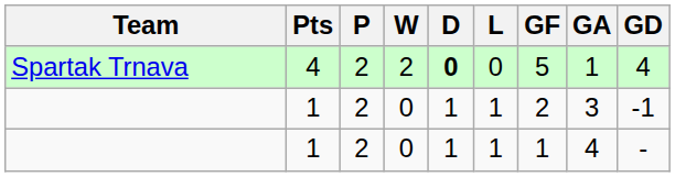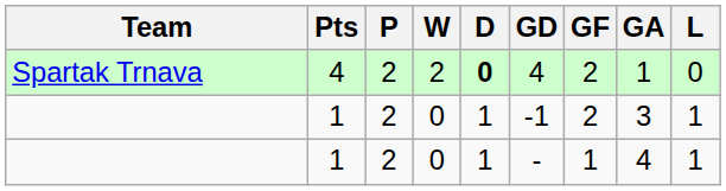 <table class="wikitable" style="text-align: center;">
 <tr>
 <th width="165">Team</th>
 <th width="20">Pts</th>
 <th width="20">P</th>
 <th width="20">W</th>
 <th width="20">D</th>
-<th width="20">L</th>
+<th width="20">GD</th>
 <th width="20">GF</th>
 <th width="20">GA</th>
-<th width="20">GD</th>
+<th width="20">L</th>
 </tr>
 <tr bgcolor=ccffcc>
 <td style="text-align:left;"> <a href='#'>Spartak Trnava</a></td>
 <td>4</td>
 <td>2</td>
 <td>2</td>
 <td><strong>0</strong></td>
+<td>4</td>
+<td>2</td>
+<td>1</td>
 <td>0</td>
-<td>5</td>
-<td>1</td>
-<td>4</td>
 </tr>
 <tr>
 <td></td>
 <td>1</td>
 <td>2</td>
 <td>0</td>
 <td>1</td>
-<td>1</td>
+<td>-1</td>
 <td>2</td>
 <td>3</td>
-<td>-1</td>
+<td>1</td>
 </tr>
 <tr>
 <td></td>
 <td>1</td>
 <td>2</td>
 <td>0</td>
 <td>1</td>
-<td>1</td>
+<td>-</td>
 <td>1</td>
 <td>4</td>
-<td>-</td>
+<td>1</td>
 </tr>
 </table>
